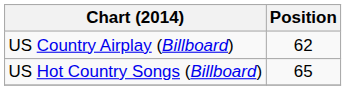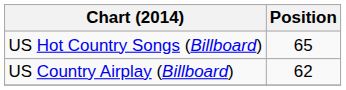 <table class="wikitable sortable">
 <tr>
 <th scope="col">Chart (2014)</th>
 <th scope="col">Position</th>
 </tr>
 <tr>
+<td>US <a href='#'>Hot Country Songs</a> (<em><a href='#'>Billboard</a></em>)</td>
+<td align="center">65</td>
+</tr>
+<tr>
 <td>US <a href='#'>Country Airplay</a> (<em><a href='#'>Billboard</a></em>)</td>
 <td align="center">62</td>
 </tr>
 <tr>
-<td>US <a href='#'>Hot Country Songs</a> (<em><a href='#'>Billboard</a></em>)</td>
-<td align="center">65</td>
-</tr>
-<tr>
 </tr>
 </table>
